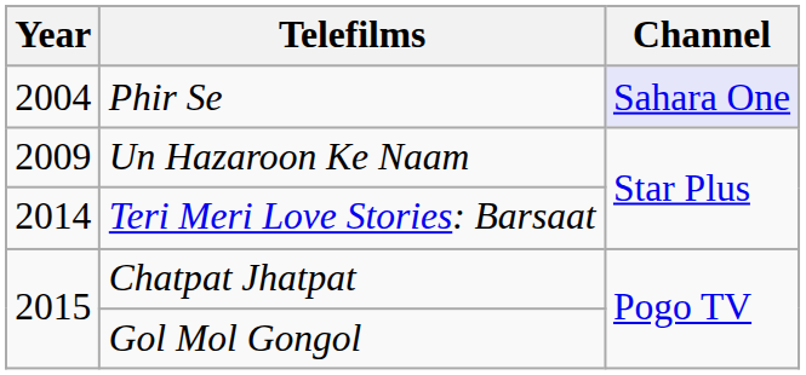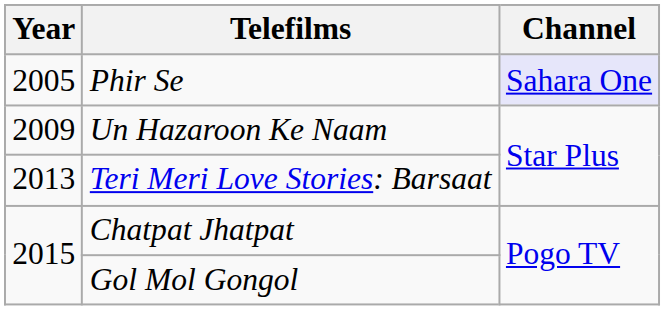 <table class="wikitable">
 <tr>
 <th>Year</th>
 <th>Telefilms</th>
 <th>Channel</th>
 </tr>
 <tr>
-<td>2004</td>
+<td>2005</td>
 <td><em>Phir Se</em></td>
 <td style="background: lavender;"><a href='#'>Sahara One</a></td>
 </tr>
 <tr>
 <td>2009</td>
 <td><em>Un Hazaroon Ke Naam</em></td>
 <td rowspan="2"><a href='#'>Star Plus</a></td>
 </tr>
 <tr>
-<td>2014</td>
+<td>2013</td>
 <td><em><a href='#'>Teri Meri Love Stories</a>: Barsaat</em></td>
 </tr>
 <tr>
 <td rowspan="2">2015</td>
 <td><em>Chatpat Jhatpat</em></td>
 <td rowspan="2"><a href='#'>Pogo TV</a></td>
 </tr>
 <tr>
 <td><em>Gol Mol Gongol</em></td>
 </tr>
 </table>
